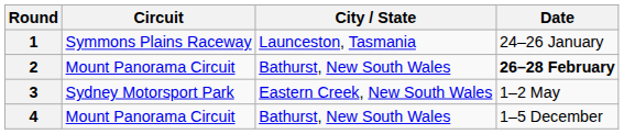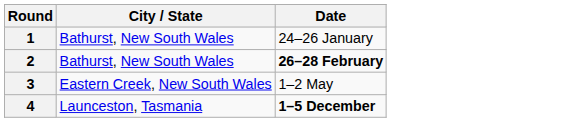 <table class="wikitable" style=font-size:95%;>
 <tr>
 <th>Round</th>
-<th>Circuit</th>
 <th>City / State</th>
 <th>Date</th>
 </tr>
 <tr>
 <th>1</th>
-<td> <a href='#'>Symmons Plains Raceway</a></td>
-<td><a href='#'>Launceston</a>, <a href='#'>Tasmania</a></td>
+<td><a href='#'>Bathurst</a>, <a href='#'>New South Wales</a></td>
 <td>24–26 January</td>
 </tr>
 <tr>
 <th>2</th>
-<td> <a href='#'>Mount Panorama Circuit</a></td>
 <td><a href='#'>Bathurst</a>, <a href='#'>New South Wales</a></td>
 <td><strong>26–28 February</strong></td>
 </tr>
 <tr>
 <th>3</th>
-<td> <a href='#'>Sydney Motorsport Park</a></td>
 <td><a href='#'>Eastern Creek</a>, <a href='#'>New South Wales</a></td>
 <td>1–2 May</td>
 </tr>
 <tr>
 <th>4</th>
-<td> <a href='#'>Mount Panorama Circuit</a></td>
-<td><a href='#'>Bathurst</a>, <a href='#'>New South Wales</a></td>
-<td>1–5 December</td>
+<td><a href='#'>Launceston</a>, <a href='#'>Tasmania</a></td>
+<td><strong>1–5 December</strong></td>
 </tr>
 </table>
